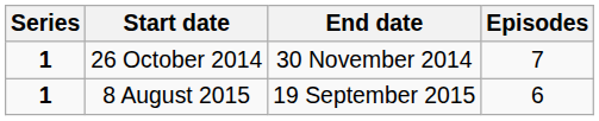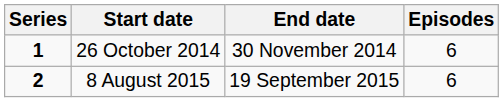 <table class="wikitable" style="text-align:center;">
 <tr>
 <th>Series</th>
 <th>Start date</th>
 <th>End date</th>
 <th>Episodes</th>
 </tr>
 <tr>
 <td><strong>1</strong></td>
 <td>26 October 2014</td>
 <td>30 November 2014</td>
-<td>7</td>
+<td>6</td>
 </tr>
 <tr>
-<td><strong>1</strong></td>
+<td><strong>2</strong></td>
 <td>8 August 2015</td>
 <td>19 September 2015</td>
 <td>6</td>
 </tr>
 </table>
